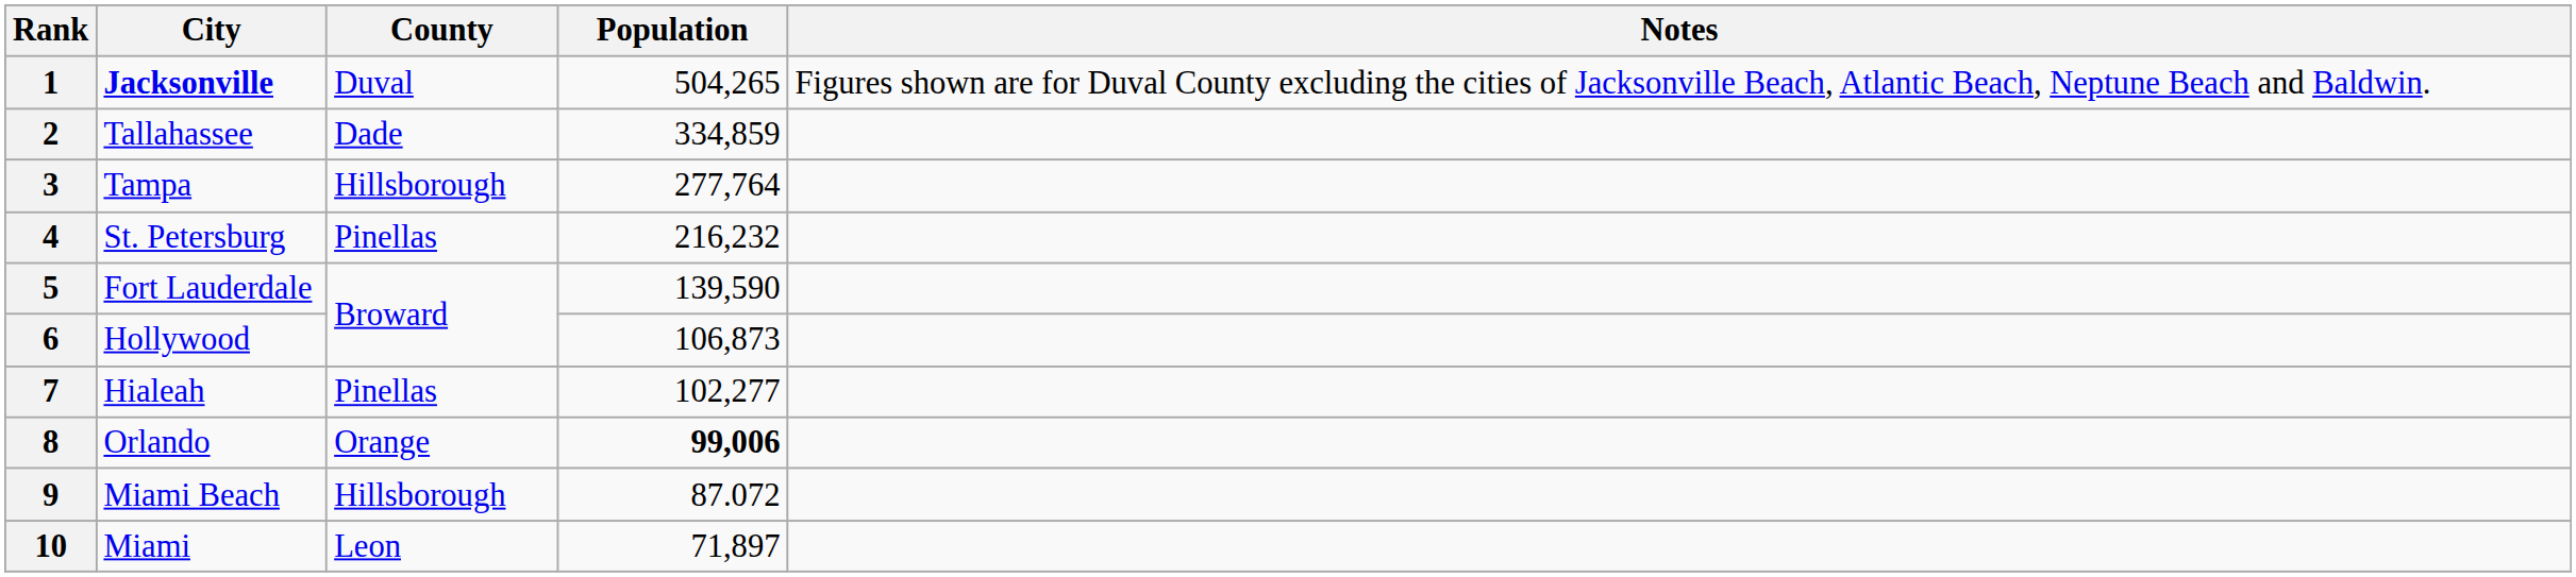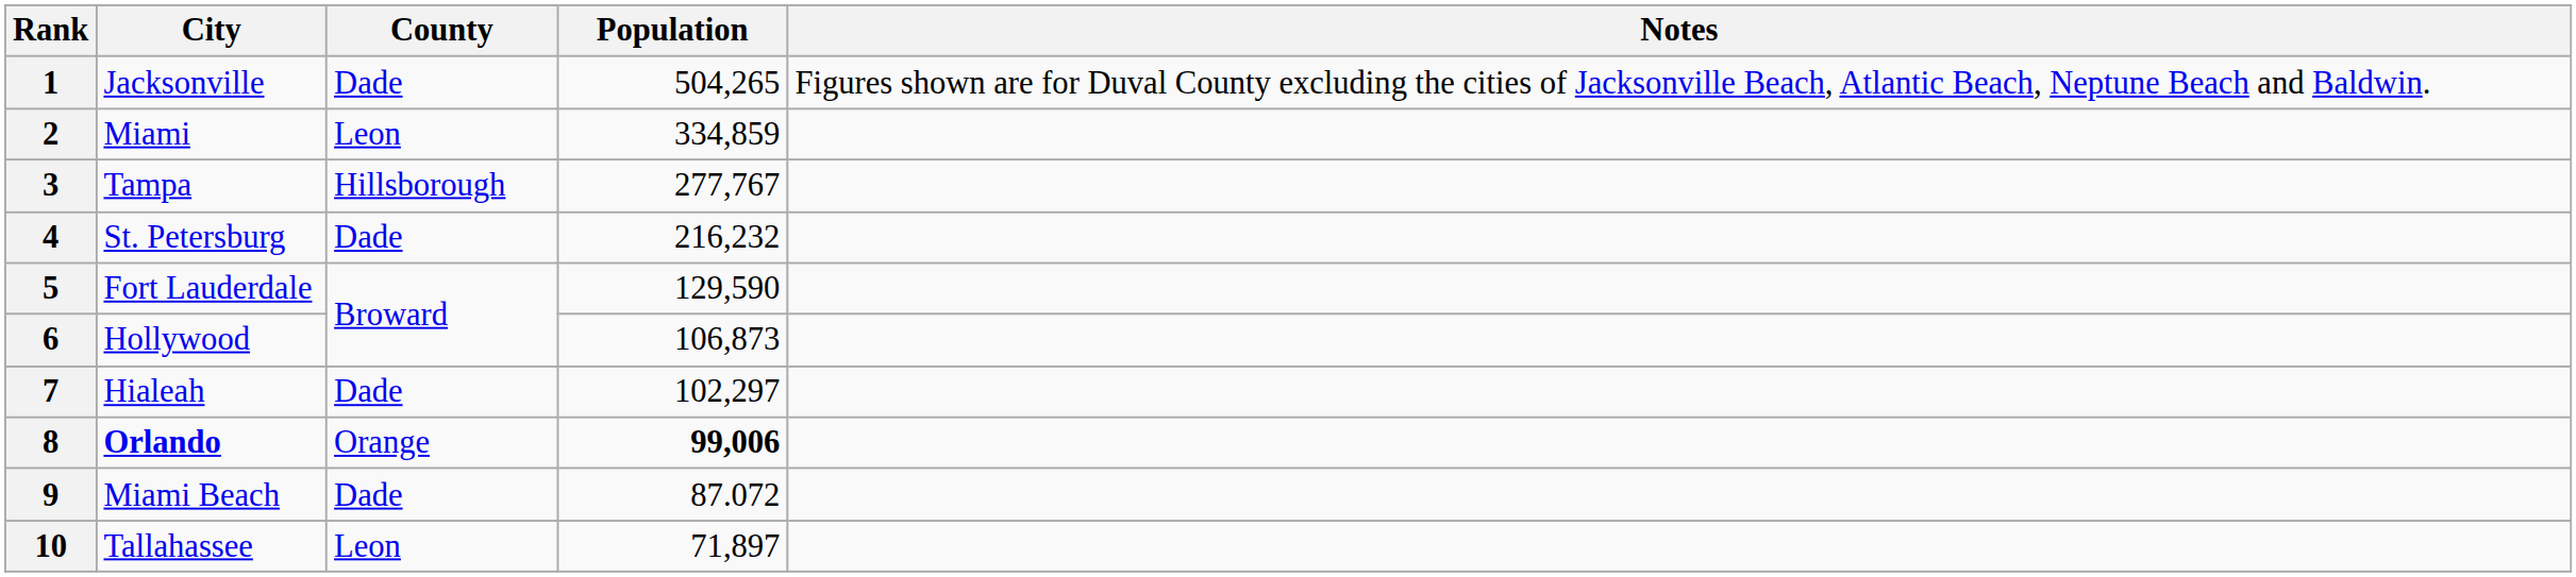 <table class="wikitable plainrowheaders" style="width:100%">
 <tr>
 <th scope="col" style="width:3%;">Rank</th>
 <th scope="col" style="width:9%;">City</th>
 <th scope="col" style="width:9%;">County</th>
 <th scope="col" style="width:9%;">Population</th>
 <th scope="col" style="width:70%;">Notes</th>
 </tr>
 <tr>
 <th scope="row">1</th>
-<td><strong><a href='#'>Jacksonville</a></strong></td>
-<td><a href='#'>Duval</a></td>
+<td><a href='#'>Jacksonville</a></td>
+<td><a href='#'>Dade</a></td>
 <td align="right">504,265</td>
 <td>Figures shown are for Duval County excluding the cities of <a href='#'>Jacksonville Beach</a>, <a href='#'>Atlantic Beach</a>, <a href='#'>Neptune Beach</a> and <a href='#'>Baldwin</a>.</td>
 </tr>
 <tr>
 <th scope="row">2</th>
-<td><a href='#'>Tallahassee</a></td>
-<td><a href='#'>Dade</a></td>
+<td><a href='#'>Miami</a></td>
+<td><a href='#'>Leon</a></td>
 <td align="right">334,859</td>
 <td></td>
 </tr>
 <tr>
 <th scope="row">3</th>
 <td><a href='#'>Tampa</a></td>
 <td><a href='#'>Hillsborough</a></td>
-<td align="right">277,764</td>
+<td align="right">277,767</td>
 <td></td>
 </tr>
 <tr>
 <th scope="row">4</th>
 <td><a href='#'>St. Petersburg</a></td>
-<td><a href='#'>Pinellas</a></td>
+<td><a href='#'>Dade</a></td>
 <td align="right">216,232</td>
 <td></td>
 </tr>
 <tr>
 <th scope="row">5</th>
 <td><a href='#'>Fort Lauderdale</a></td>
 <td rowspan="2"><a href='#'>Broward</a></td>
-<td align="right">139,590</td>
+<td align="right">129,590</td>
 <td></td>
 </tr>
 <tr>
 <th scope="row">6</th>
 <td><a href='#'>Hollywood</a></td>
 <td align="right">106,873</td>
 <td></td>
 </tr>
 <tr>
 <th scope="row">7</th>
 <td><a href='#'>Hialeah</a></td>
-<td><a href='#'>Pinellas</a></td>
-<td align="right">102,277</td>
+<td><a href='#'>Dade</a></td>
+<td align="right">102,297</td>
 <td></td>
 </tr>
 <tr>
 <th scope="row">8</th>
-<td><a href='#'>Orlando</a></td>
+<td><strong><a href='#'>Orlando</a></strong></td>
 <td><a href='#'>Orange</a></td>
 <td align="right"><strong>99,006</strong></td>
 <td></td>
 </tr>
 <tr>
 <th scope="row">9</th>
 <td><a href='#'>Miami Beach</a></td>
-<td><a href='#'>Hillsborough</a></td>
+<td><a href='#'>Dade</a></td>
 <td align="right">87.072</td>
 <td></td>
 </tr>
 <tr>
 <th scope="row">10</th>
-<td><a href='#'>Miami</a></td>
+<td><a href='#'>Tallahassee</a></td>
 <td><a href='#'>Leon</a></td>
 <td align="right">71,897</td>
 <td></td>
 </tr>
 </table>
